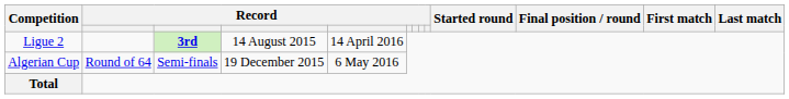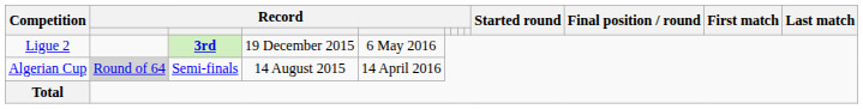 <table class="wikitable" style="text-align: center">
 <tr>
 <th rowspan=2>Competition</th>
 <th colspan=8>Record</th>
 <th rowspan=2>Started round</th>
 <th rowspan=2>Final position / round</th>
 <th rowspan=2>First match</th>
 <th rowspan=2>Last match</th>
 </tr>
 <tr>
 <th></th>
 <th></th>
 <th></th>
 <th></th>
 <th></th>
 <th></th>
 <th></th>
 <th></th>
 </tr>
 <tr>
 <td><a href='#'>Ligue 2</a><br></td>
 <td></td>
 <td style="background:#D0F0C0;"><strong><a href='#'>3rd</a></strong></td>
-<td>14 August 2015</td>
-<td>14 April 2016</td>
+<td>19 December 2015</td>
+<td>6 May 2016</td>
 </tr>
 <tr>
 <td><a href='#'>Algerian Cup</a><br></td>
-<td><a href='#'>Round of 64</a></td>
+<td style="background: lightgrey;"><a href='#'>Round of 64</a></td>
 <td><a href='#'>Semi-finals</a></td>
-<td>19 December 2015</td>
-<td>6 May 2016</td>
+<td>14 August 2015</td>
+<td>14 April 2016</td>
 </tr>
 <tr>
 <th>Total<br></th>
 </tr>
 </table>
